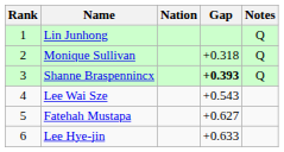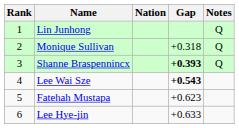 <table class="wikitable sortable" style="text-align:center">
 <tr>
 <th>Rank</th>
 <th>Name</th>
 <th>Nation</th>
 <th>Gap</th>
 <th>Notes</th>
 </tr>
 <tr bgcolor=ccffcc>
 <td>1</td>
 <td align=left><a href='#'>Lin Junhong</a></td>
 <td align=left></td>
 <td></td>
 <td>Q</td>
 </tr>
 <tr bgcolor=ccffcc>
 <td>2</td>
 <td align=left><a href='#'>Monique Sullivan</a></td>
 <td align=left></td>
 <td>+0.318</td>
 <td>Q</td>
 </tr>
 <tr bgcolor=ccffcc>
 <td>3</td>
 <td align=left><a href='#'>Shanne Braspennincx</a></td>
 <td align=left></td>
 <td><strong>+0.393</strong></td>
 <td>Q</td>
 </tr>
 <tr>
 <td>4</td>
 <td align=left><a href='#'>Lee Wai Sze</a></td>
 <td align=left></td>
-<td>+0.543</td>
+<td><strong>+0.543</strong></td>
 <td></td>
 </tr>
 <tr>
 <td>5</td>
 <td align=left><a href='#'>Fatehah Mustapa</a></td>
 <td align=left></td>
-<td>+0.627</td>
+<td>+0.623</td>
 <td></td>
 </tr>
 <tr>
 <td>6</td>
 <td align=left><a href='#'>Lee Hye-jin</a></td>
 <td align=left></td>
 <td>+0.633</td>
 <td></td>
 </tr>
 </table>
